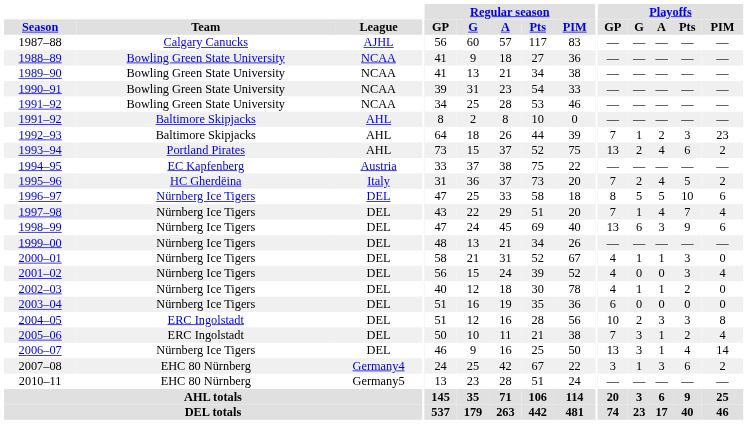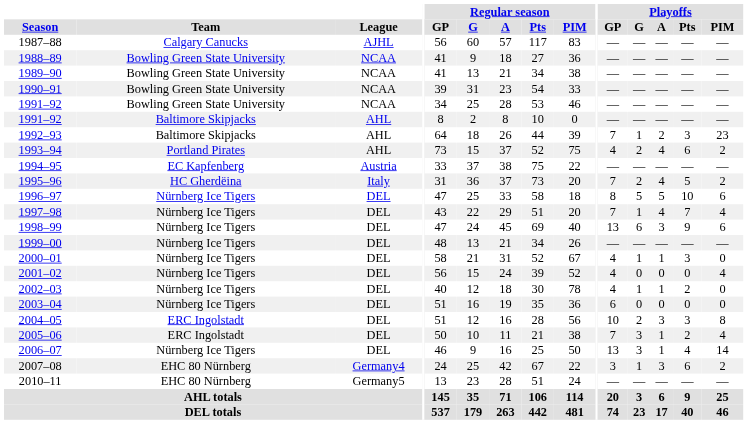 <table border="0" cellpadding="1" cellspacing="0" style="text-align:center; width:60em">
 <tr bgcolor="#e0e0e0">
 <th colspan="3" bgcolor="#ffffff"></th>
 <th rowspan="99" bgcolor="#ffffff"></th>
 <th colspan="5"><a href='#'>Regular season</a></th>
 <th rowspan="99" bgcolor="#ffffff"></th>
 <th colspan="5"><a href='#'>Playoffs</a></th>
 </tr>
 <tr bgcolor="#e0e0e0">
 <th><a href='#'>Season</a></th>
 <th>Team</th>
 <th>League</th>
 <th>GP</th>
 <th><a href='#'>G</a></th>
 <th><a href='#'>A</a></th>
 <th><a href='#'>Pts</a></th>
 <th><a href='#'>PIM</a></th>
 <th>GP</th>
 <th>G</th>
 <th>A</th>
 <th>Pts</th>
 <th>PIM</th>
 </tr>
 <tr>
 <td>1987–88</td>
 <td><a href='#'>Calgary Canucks</a></td>
 <td><a href='#'>AJHL</a></td>
 <td>56</td>
 <td>60</td>
 <td>57</td>
 <td>117</td>
 <td>83</td>
 <td>—</td>
 <td>—</td>
 <td>—</td>
 <td>—</td>
 <td>—</td>
 </tr>
 <tr bgcolor="#f0f0f0">
 <td><a href='#'>1988–89</a></td>
 <td><a href='#'>Bowling Green State University</a></td>
 <td><a href='#'>NCAA</a></td>
 <td>41</td>
 <td>9</td>
 <td>18</td>
 <td>27</td>
 <td>36</td>
 <td>—</td>
 <td>—</td>
 <td>—</td>
 <td>—</td>
 <td>—</td>
 </tr>
 <tr>
 <td><a href='#'>1989–90</a></td>
 <td>Bowling Green State University</td>
 <td>NCAA</td>
 <td>41</td>
 <td>13</td>
 <td>21</td>
 <td>34</td>
 <td>38</td>
 <td>—</td>
 <td>—</td>
 <td>—</td>
 <td>—</td>
 <td>—</td>
 </tr>
 <tr bgcolor="#f0f0f0">
 <td><a href='#'>1990–91</a></td>
 <td>Bowling Green State University</td>
 <td>NCAA</td>
 <td>39</td>
 <td>31</td>
 <td>23</td>
 <td>54</td>
 <td>33</td>
 <td>—</td>
 <td>—</td>
 <td>—</td>
 <td>—</td>
 <td>—</td>
 </tr>
 <tr>
 <td><a href='#'>1991–92</a></td>
 <td>Bowling Green State University</td>
 <td>NCAA</td>
 <td>34</td>
 <td>25</td>
 <td>28</td>
 <td>53</td>
 <td>46</td>
 <td>—</td>
 <td>—</td>
 <td>—</td>
 <td>—</td>
 <td>—</td>
 </tr>
 <tr bgcolor="#f0f0f0">
 <td><a href='#'>1991–92</a></td>
 <td><a href='#'>Baltimore Skipjacks</a></td>
 <td><a href='#'>AHL</a></td>
 <td>8</td>
 <td>2</td>
 <td>8</td>
 <td>10</td>
 <td>0</td>
 <td>—</td>
 <td>—</td>
 <td>—</td>
 <td>—</td>
 <td>—</td>
 </tr>
 <tr>
 <td><a href='#'>1992–93</a></td>
 <td>Baltimore Skipjacks</td>
 <td>AHL</td>
 <td>64</td>
 <td>18</td>
 <td>26</td>
 <td>44</td>
 <td>39</td>
 <td>7</td>
 <td>1</td>
 <td>2</td>
 <td>3</td>
 <td>23</td>
 </tr>
 <tr bgcolor="#f0f0f0">
 <td><a href='#'>1993–94</a></td>
 <td><a href='#'>Portland Pirates</a></td>
 <td>AHL</td>
 <td>73</td>
 <td>15</td>
 <td>37</td>
 <td>52</td>
 <td>75</td>
-<td>13</td>
+<td>4</td>
 <td>2</td>
 <td>4</td>
 <td>6</td>
 <td>2</td>
 </tr>
 <tr>
 <td><a href='#'>1994–95</a></td>
 <td><a href='#'>EC Kapfenberg</a></td>
 <td><a href='#'>Austria</a></td>
 <td>33</td>
 <td>37</td>
 <td>38</td>
 <td>75</td>
 <td>22</td>
 <td>—</td>
 <td>—</td>
 <td>—</td>
 <td>—</td>
 <td>—</td>
 </tr>
 <tr bgcolor="#f0f0f0">
 <td><a href='#'>1995–96</a></td>
 <td><a href='#'>HC Gherdëina</a></td>
 <td><a href='#'>Italy</a></td>
 <td>31</td>
 <td>36</td>
 <td>37</td>
 <td>73</td>
 <td>20</td>
 <td>7</td>
 <td>2</td>
 <td>4</td>
 <td>5</td>
 <td>2</td>
 </tr>
 <tr>
 <td><a href='#'>1996–97</a></td>
 <td><a href='#'>Nürnberg Ice Tigers</a></td>
 <td><a href='#'>DEL</a></td>
 <td>47</td>
 <td>25</td>
 <td>33</td>
 <td>58</td>
 <td>18</td>
 <td>8</td>
 <td>5</td>
 <td>5</td>
 <td>10</td>
 <td>6</td>
 </tr>
 <tr bgcolor="#f0f0f0">
 <td><a href='#'>1997–98</a></td>
 <td>Nürnberg Ice Tigers</td>
 <td>DEL</td>
 <td>43</td>
 <td>22</td>
 <td>29</td>
 <td>51</td>
 <td>20</td>
 <td>7</td>
 <td>1</td>
 <td>4</td>
 <td>7</td>
 <td>4</td>
 </tr>
 <tr>
 <td><a href='#'>1998–99</a></td>
 <td>Nürnberg Ice Tigers</td>
 <td>DEL</td>
 <td>47</td>
 <td>24</td>
 <td>45</td>
 <td>69</td>
 <td>40</td>
 <td>13</td>
 <td>6</td>
 <td>3</td>
 <td>9</td>
 <td>6</td>
 </tr>
 <tr bgcolor="#f0f0f0">
 <td><a href='#'>1999–00</a></td>
 <td>Nürnberg Ice Tigers</td>
 <td>DEL</td>
 <td>48</td>
 <td>13</td>
 <td>21</td>
 <td>34</td>
 <td>26</td>
 <td>—</td>
 <td>—</td>
 <td>—</td>
 <td>—</td>
 <td>—</td>
 </tr>
 <tr>
 <td><a href='#'>2000–01</a></td>
 <td>Nürnberg Ice Tigers</td>
 <td>DEL</td>
 <td>58</td>
 <td>21</td>
 <td>31</td>
 <td>52</td>
 <td>67</td>
 <td>4</td>
 <td>1</td>
 <td>1</td>
 <td>3</td>
 <td>0</td>
 </tr>
 <tr bgcolor="#f0f0f0">
 <td><a href='#'>2001–02</a></td>
 <td>Nürnberg Ice Tigers</td>
 <td>DEL</td>
 <td>56</td>
 <td>15</td>
 <td>24</td>
 <td>39</td>
 <td>52</td>
 <td>4</td>
 <td>0</td>
 <td>0</td>
-<td>3</td>
+<td>0</td>
 <td>4</td>
 </tr>
 <tr>
 <td><a href='#'>2002–03</a></td>
 <td>Nürnberg Ice Tigers</td>
 <td>DEL</td>
 <td>40</td>
 <td>12</td>
 <td>18</td>
 <td>30</td>
 <td>78</td>
 <td>4</td>
 <td>1</td>
 <td>1</td>
 <td>2</td>
 <td>0</td>
 </tr>
 <tr bgcolor="#f0f0f0">
 <td><a href='#'>2003–04</a></td>
 <td>Nürnberg Ice Tigers</td>
 <td>DEL</td>
 <td>51</td>
 <td>16</td>
 <td>19</td>
 <td>35</td>
 <td>36</td>
 <td>6</td>
 <td>0</td>
 <td>0</td>
 <td>0</td>
 <td>0</td>
 </tr>
 <tr>
 <td><a href='#'>2004–05</a></td>
 <td><a href='#'>ERC Ingolstadt</a></td>
 <td>DEL</td>
 <td>51</td>
 <td>12</td>
 <td>16</td>
 <td>28</td>
 <td>56</td>
 <td>10</td>
 <td>2</td>
 <td>3</td>
 <td>3</td>
 <td>8</td>
 </tr>
 <tr bgcolor="#f0f0f0">
 <td><a href='#'>2005–06</a></td>
 <td>ERC Ingolstadt</td>
 <td>DEL</td>
 <td>50</td>
 <td>10</td>
 <td>11</td>
 <td>21</td>
 <td>38</td>
 <td>7</td>
 <td>3</td>
 <td>1</td>
 <td>2</td>
 <td>4</td>
 </tr>
 <tr>
 <td><a href='#'>2006–07</a></td>
 <td>Nürnberg Ice Tigers</td>
 <td>DEL</td>
 <td>46</td>
 <td>9</td>
 <td>16</td>
 <td>25</td>
 <td>50</td>
 <td>13</td>
 <td>3</td>
 <td>1</td>
 <td>4</td>
 <td>14</td>
 </tr>
 <tr bgcolor="#f0f0f0">
 <td>2007–08</td>
 <td>EHC 80 Nürnberg</td>
 <td><a href='#'>Germany4</a></td>
 <td>24</td>
 <td>25</td>
 <td>42</td>
 <td>67</td>
 <td>22</td>
 <td>3</td>
 <td>1</td>
 <td>3</td>
 <td>6</td>
 <td>2</td>
 </tr>
 <tr>
 <td>2010–11</td>
 <td>EHC 80 Nürnberg</td>
 <td>Germany5</td>
 <td>13</td>
 <td>23</td>
 <td>28</td>
 <td>51</td>
 <td>24</td>
 <td>—</td>
 <td>—</td>
 <td>—</td>
 <td>—</td>
 <td>—</td>
 </tr>
 <tr>
 </tr>
 <tr ALIGN="center" bgcolor="#e0e0e0">
 <th colspan="3">AHL totals</th>
 <th ALIGN="center">145</th>
 <th ALIGN="center">35</th>
 <th ALIGN="center">71</th>
 <th ALIGN="center">106</th>
 <th ALIGN="center">114</th>
 <th ALIGN="center">20</th>
 <th ALIGN="center">3</th>
 <th ALIGN="center">6</th>
 <th ALIGN="center">9</th>
 <th ALIGN="center">25</th>
 </tr>
 <tr>
 </tr>
 <tr ALIGN="center" bgcolor="#e0e0e0">
 <th colspan="3">DEL totals</th>
 <th ALIGN="center">537</th>
 <th ALIGN="center">179</th>
 <th ALIGN="center">263</th>
 <th ALIGN="center">442</th>
 <th ALIGN="center">481</th>
 <th ALIGN="center">74</th>
 <th ALIGN="center">23</th>
 <th ALIGN="center">17</th>
 <th ALIGN="center">40</th>
 <th ALIGN="center">46</th>
 </tr>
 </table>
